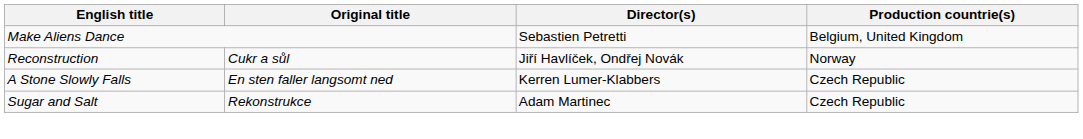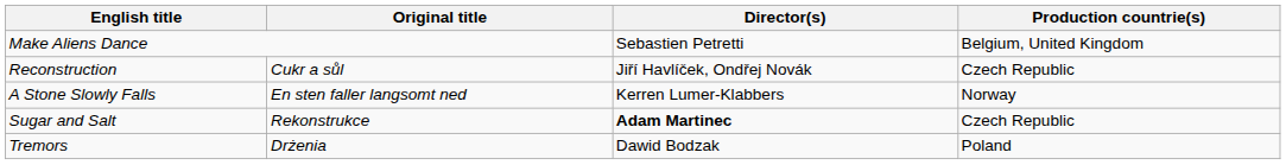 <table class="sortable wikitable" style="width:100%; margin-bottom:4px" cellpadding="5">
 <tr>
 <th scope="col">English title</th>
 <th scope="col">Original title</th>
 <th scope="col">Director(s)</th>
 <th scope="col">Production countrie(s)</th>
 </tr>
 <tr>
 <td colspan="2"><em>Make Aliens Dance</em></td>
 <td>Sebastien Petretti</td>
 <td>Belgium, United Kingdom</td>
 </tr>
 <tr>
 <td><em>Reconstruction</em></td>
 <td><em>Cukr a sůl</em></td>
 <td>Jiří Havlíček, Ondřej Novák</td>
-<td>Norway</td>
+<td>Czech Republic</td>
 </tr>
 <tr>
 <td><em>A Stone Slowly Falls</em></td>
 <td><em>En sten faller langsomt ned</em></td>
 <td>Kerren Lumer-Klabbers</td>
-<td>Czech Republic</td>
+<td>Norway</td>
 </tr>
 <tr>
 <td><em>Sugar and Salt</em></td>
 <td><em>Rekonstrukce</em></td>
-<td>Adam Martinec</td>
+<td><strong>Adam Martinec</strong></td>
 <td>Czech Republic</td>
 </tr>
+<tr>
+<td><em>Tremors</em></td>
+<td><em>Drżenia</em></td>
+<td>Dawid Bodzak</td>
+<td>Poland</td>
+</tr>
 </table>
